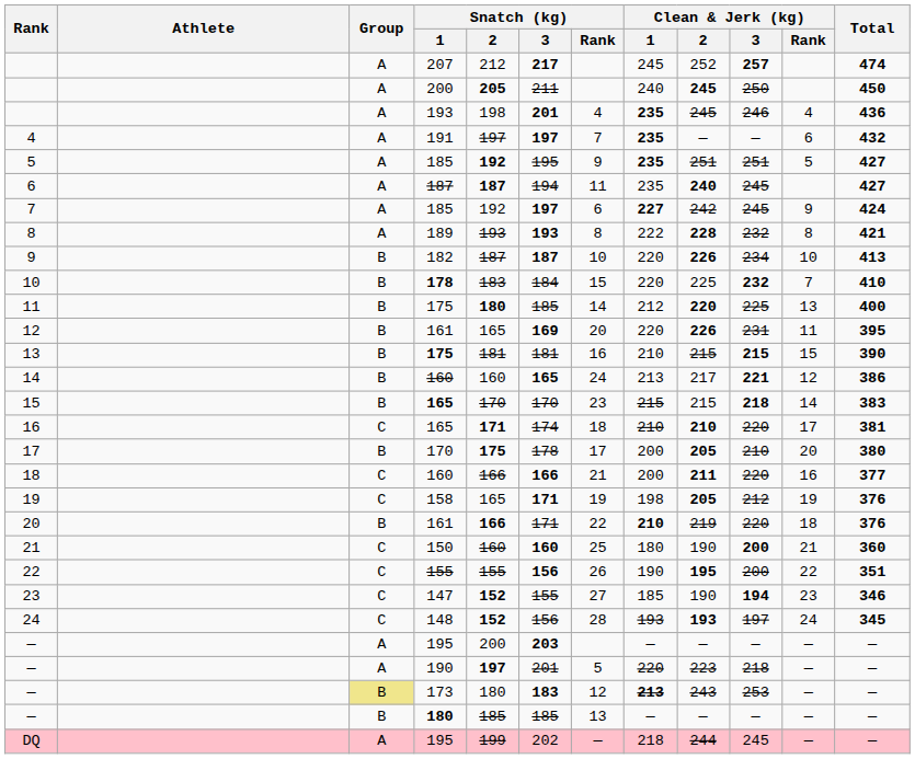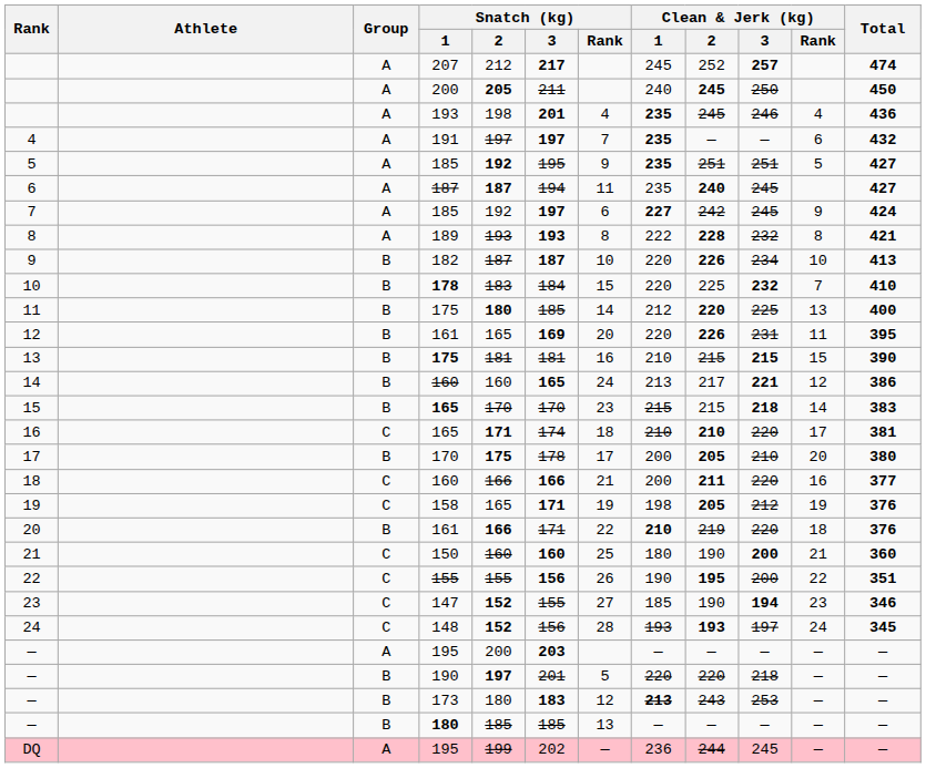 <table class = "wikitable" style="text-align:center;">
 <tr>
 <th rowspan=2 width=40>Rank</th>
 <th rowspan=2 width=250>Athlete</th>
 <th rowspan=2 width=50>Group</th>
 <th colspan=4>Snatch (kg)</th>
 <th colspan=4>Clean & Jerk (kg)</th>
 <th rowspan=2 width=60>Total</th>
 </tr>
 <tr>
 <th width=40>1</th>
 <th width=40>2</th>
 <th width=40>3</th>
 <th width=40>Rank</th>
 <th width=40>1</th>
 <th width=40>2</th>
 <th width=40>3</th>
 <th width=40>Rank</th>
 </tr>
 <tr>
 <td></td>
 <td align=left></td>
 <td>A</td>
 <td>207</td>
 <td>212</td>
 <td><strong>217</strong></td>
 <td></td>
 <td>245</td>
 <td>252</td>
 <td><strong>257</strong></td>
 <td></td>
 <td><strong>474</strong></td>
 </tr>
 <tr>
 <td></td>
 <td align=left></td>
 <td>A</td>
 <td>200</td>
 <td><strong>205</strong></td>
 <td><s>211 </s></td>
 <td></td>
 <td>240</td>
 <td><strong>245</strong></td>
 <td><s>250 </s></td>
 <td></td>
 <td><strong>450</strong></td>
 </tr>
 <tr>
 <td></td>
 <td align=left></td>
 <td>A</td>
 <td>193</td>
 <td>198</td>
 <td><strong>201</strong></td>
 <td>4</td>
 <td><strong>235</strong></td>
 <td><s>245 </s></td>
 <td><s>246 </s></td>
 <td>4</td>
 <td><strong>436</strong></td>
 </tr>
 <tr>
 <td>4</td>
 <td align=left></td>
 <td>A</td>
 <td>191</td>
 <td><s>197 </s></td>
 <td><strong>197</strong></td>
 <td>7</td>
 <td><strong>235</strong></td>
 <td>—</td>
 <td>—</td>
 <td>6</td>
 <td><strong>432</strong></td>
 </tr>
 <tr>
 <td>5</td>
 <td align=left></td>
 <td>A</td>
 <td>185</td>
 <td><strong>192</strong></td>
 <td><s>195 </s></td>
 <td>9</td>
 <td><strong>235</strong></td>
 <td><s>251 </s></td>
 <td><s>251 </s></td>
 <td>5</td>
 <td><strong>427</strong></td>
 </tr>
 <tr>
 <td>6</td>
 <td align=left></td>
 <td>A</td>
 <td><s>187 </s></td>
 <td><strong>187</strong></td>
 <td><s>194</s></td>
 <td>11</td>
 <td>235</td>
 <td><strong>240</strong></td>
 <td><s>245 </s></td>
 <td></td>
 <td><strong>427</strong></td>
 </tr>
 <tr>
 <td>7</td>
 <td align=left></td>
 <td>A</td>
 <td>185</td>
 <td>192</td>
 <td><strong>197</strong></td>
 <td>6</td>
 <td><strong>227</strong></td>
 <td><s>242 </s></td>
 <td><s>245 </s></td>
 <td>9</td>
 <td><strong>424</strong></td>
 </tr>
 <tr>
 <td>8</td>
 <td align=left></td>
 <td>A</td>
 <td>189</td>
 <td><s>193 </s></td>
 <td><strong>193</strong></td>
 <td>8</td>
 <td>222</td>
 <td><strong>228</strong></td>
 <td><s>232 </s></td>
 <td>8</td>
 <td><strong>421</strong></td>
 </tr>
 <tr>
 <td>9</td>
 <td align=left></td>
 <td>B</td>
 <td>182</td>
 <td><s>187</s></td>
 <td><strong>187</strong></td>
 <td>10</td>
 <td>220</td>
 <td><strong>226</strong></td>
 <td><s>234 </s></td>
 <td>10</td>
 <td><strong>413</strong></td>
 </tr>
 <tr>
 <td>10</td>
 <td align=left></td>
 <td>B</td>
 <td><strong>178</strong></td>
 <td><s>183 </s></td>
 <td><s>184</s></td>
 <td>15</td>
 <td>220</td>
 <td>225</td>
 <td><strong>232</strong></td>
 <td>7</td>
 <td><strong>410</strong></td>
 </tr>
 <tr>
 <td>11</td>
 <td align=left></td>
 <td>B</td>
 <td>175</td>
 <td><strong>180</strong></td>
 <td><s>185 </s></td>
 <td>14</td>
 <td>212</td>
 <td><strong>220</strong></td>
 <td><s>225 </s></td>
 <td>13</td>
 <td><strong>400</strong></td>
 </tr>
 <tr>
 <td>12</td>
 <td align=left></td>
 <td>B</td>
 <td>161</td>
 <td>165</td>
 <td><strong>169</strong></td>
 <td>20</td>
 <td>220</td>
 <td><strong>226</strong></td>
 <td><s>231 </s></td>
 <td>11</td>
 <td><strong>395</strong></td>
 </tr>
 <tr>
 <td>13</td>
 <td align=left></td>
 <td>B</td>
 <td><strong>175</strong></td>
 <td><s>181 </s></td>
 <td><s>181</s></td>
 <td>16</td>
 <td>210</td>
 <td><s>215 </s></td>
 <td><strong>215</strong></td>
 <td>15</td>
 <td><strong>390</strong></td>
 </tr>
 <tr>
 <td>14</td>
 <td align=left></td>
 <td>B</td>
 <td><s>160 </s></td>
 <td>160</td>
 <td><strong>165</strong></td>
 <td>24</td>
 <td>213</td>
 <td>217</td>
 <td><strong>221</strong></td>
 <td>12</td>
 <td><strong>386</strong></td>
 </tr>
 <tr>
 <td>15</td>
 <td align=left></td>
 <td>B</td>
 <td><strong>165</strong></td>
 <td><s>170 </s></td>
 <td><s>170 </s></td>
 <td>23</td>
 <td><s>215 </s></td>
 <td>215</td>
 <td><strong>218</strong></td>
 <td>14</td>
 <td><strong>383</strong></td>
 </tr>
 <tr>
 <td>16</td>
 <td align=left></td>
 <td>C</td>
 <td>165</td>
 <td><strong>171</strong></td>
 <td><s>174 </s></td>
 <td>18</td>
 <td><s>210 </s></td>
 <td><strong>210</strong></td>
 <td><s>220 </s></td>
 <td>17</td>
 <td><strong>381</strong></td>
 </tr>
 <tr>
 <td>17</td>
 <td align=left></td>
 <td>B</td>
 <td>170</td>
 <td><strong>175</strong></td>
 <td><s>178 </s></td>
 <td>17</td>
 <td>200</td>
 <td><strong>205</strong></td>
 <td><s>210 </s></td>
 <td>20</td>
 <td><strong>380</strong></td>
 </tr>
 <tr>
 <td>18</td>
 <td align=left></td>
 <td>C</td>
 <td>160</td>
 <td><s> 166 </s></td>
 <td><strong>166</strong></td>
 <td>21</td>
 <td>200</td>
 <td><strong>211</strong></td>
 <td><s>220 </s></td>
 <td>16</td>
 <td><strong>377</strong></td>
 </tr>
 <tr>
 <td>19</td>
 <td align=left></td>
 <td>C</td>
 <td>158</td>
 <td>165</td>
 <td><strong>171</strong></td>
 <td>19</td>
 <td>198</td>
 <td><strong>205</strong></td>
 <td><s>212 </s></td>
 <td>19</td>
 <td><strong>376</strong></td>
 </tr>
 <tr>
 <td>20</td>
 <td align=left></td>
 <td>B</td>
 <td>161</td>
 <td><strong>166</strong></td>
 <td><s>171 </s></td>
 <td>22</td>
 <td><strong>210</strong></td>
 <td><s>219 </s></td>
 <td><s>220 </s></td>
 <td>18</td>
 <td><strong>376</strong></td>
 </tr>
 <tr>
 <td>21</td>
 <td align=left></td>
 <td>C</td>
 <td>150</td>
 <td><s>160 </s></td>
 <td><strong>160</strong></td>
 <td>25</td>
 <td>180</td>
 <td>190</td>
 <td><strong>200</strong></td>
 <td>21</td>
 <td><strong>360</strong></td>
 </tr>
 <tr>
 <td>22</td>
 <td align=left></td>
 <td>C</td>
 <td><s>155 </s></td>
 <td><s>155 </s></td>
 <td><strong>156</strong></td>
 <td>26</td>
 <td>190</td>
 <td><strong>195</strong></td>
 <td><s>200 </s></td>
 <td>22</td>
 <td><strong>351</strong></td>
 </tr>
 <tr>
 <td>23</td>
 <td align=left></td>
 <td>C</td>
 <td>147</td>
 <td><strong>152</strong></td>
 <td><s>155 </s></td>
 <td>27</td>
 <td>185</td>
 <td>190</td>
 <td><strong>194</strong></td>
 <td>23</td>
 <td><strong>346</strong></td>
 </tr>
 <tr>
 <td>24</td>
 <td align=left></td>
 <td>C</td>
 <td>148</td>
 <td><strong>152</strong></td>
 <td><s>156 </s></td>
 <td>28</td>
 <td><s>193 </s></td>
 <td><strong>193</strong></td>
 <td><s>197 </s></td>
 <td>24</td>
 <td><strong>345</strong></td>
 </tr>
 <tr>
 <td>—</td>
 <td align=left></td>
 <td>A</td>
 <td>195</td>
 <td>200</td>
 <td><strong>203</strong></td>
 <td></td>
 <td>—</td>
 <td>—</td>
 <td>—</td>
 <td>—</td>
 <td>—</td>
 </tr>
 <tr>
 <td>—</td>
 <td align=left></td>
-<td>A</td>
+<td>B</td>
 <td>190</td>
 <td><strong>197</strong></td>
 <td><s>201 </s></td>
 <td>5</td>
 <td><s>220 </s></td>
-<td><s>223 </s></td>
+<td><s>220 </s></td>
 <td><s>218 </s></td>
 <td>—</td>
 <td>—</td>
 </tr>
 <tr>
 <td>—</td>
 <td align=left></td>
-<td style="background: khaki;">B</td>
+<td>B</td>
 <td>173</td>
 <td>180</td>
 <td><strong>183</strong></td>
 <td>12</td>
 <td><strong><s>213 </s></strong></td>
 <td><s>243  </s></td>
 <td><s>253  </s></td>
 <td>—</td>
 <td>—</td>
 </tr>
 <tr>
 <td>—</td>
 <td align=left></td>
 <td>B</td>
 <td><strong>180</strong></td>
 <td><s>185 </s></td>
 <td><s>185 </s></td>
 <td>13</td>
 <td>—</td>
 <td>—</td>
 <td>—</td>
 <td>—</td>
 <td>—</td>
 </tr>
 <tr bgcolor=pink>
 <td>DQ</td>
 <td align=left></td>
 <td>A</td>
 <td>195</td>
 <td><s>199</s></td>
 <td>202</td>
 <td>—</td>
-<td>218</td>
+<td>236</td>
 <td><s>244 </s></td>
 <td>245</td>
 <td>—</td>
 <td>—</td>
 </tr>
 </table>
